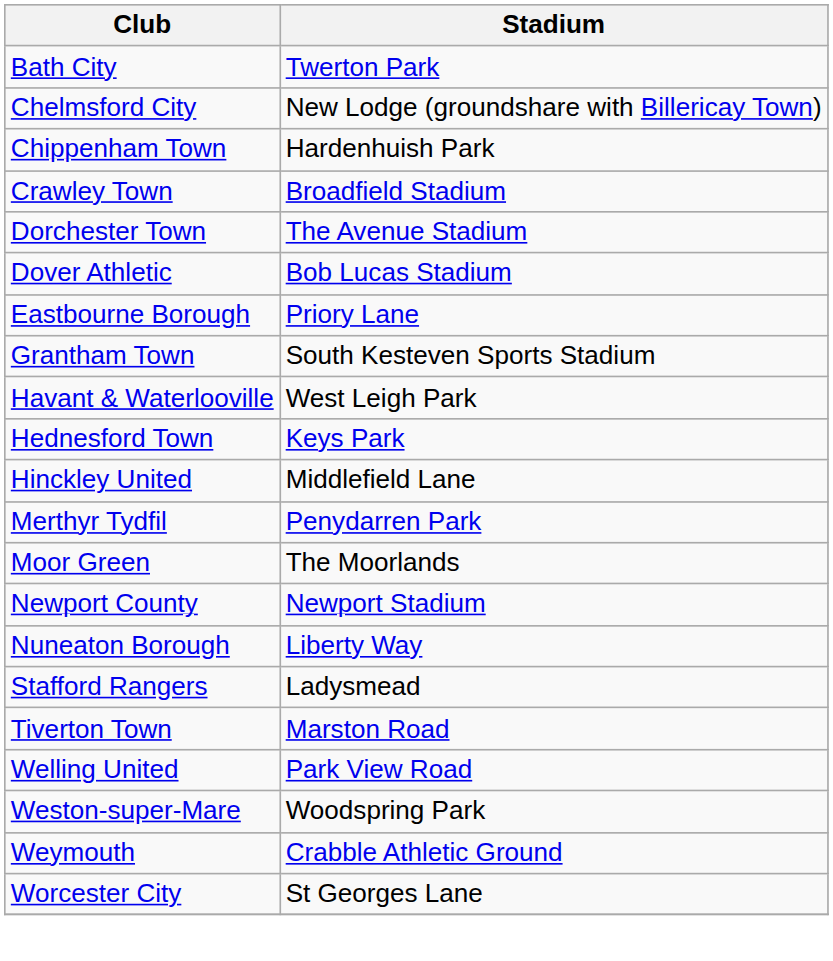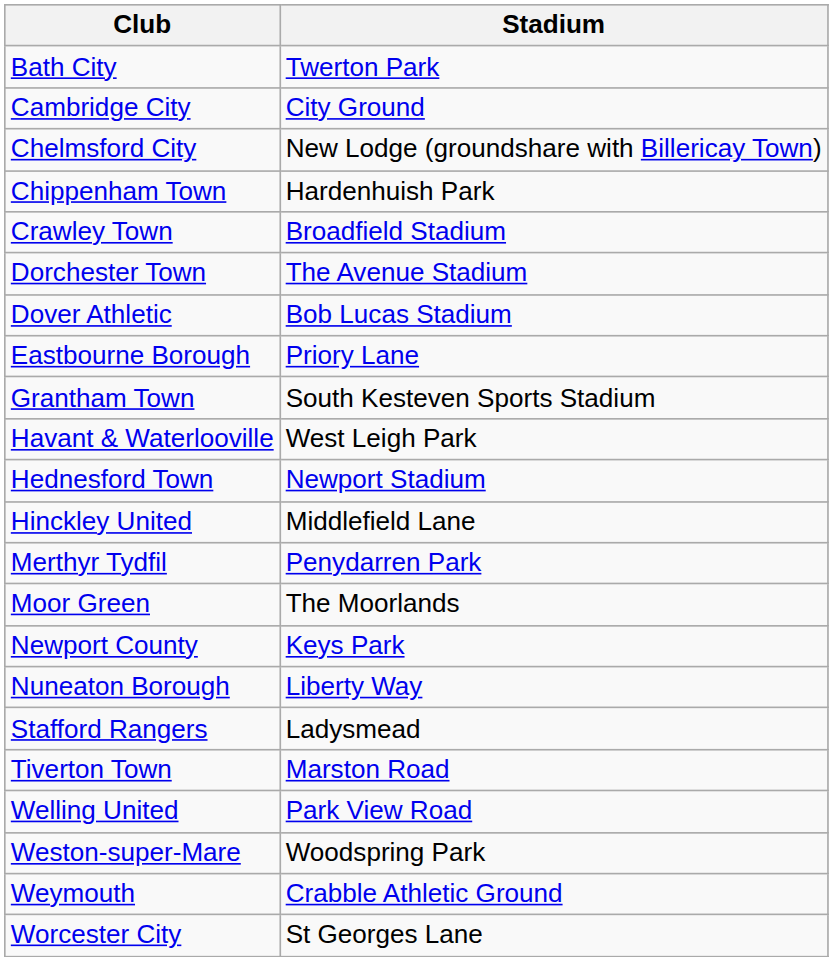 <table class="wikitable sortable">
 <tr>
 <th>Club</th>
 <th>Stadium</th>
 </tr>
 <tr>
 <td><a href='#'>Bath City</a></td>
 <td><a href='#'>Twerton Park</a></td>
+</tr>
+<tr>
+<td><a href='#'>Cambridge City</a></td>
+<td><a href='#'>City Ground</a></td>
 </tr>
 <tr>
 <td><a href='#'>Chelmsford City</a></td>
 <td>New Lodge (groundshare with <a href='#'>Billericay Town</a>)</td>
 </tr>
 <tr>
 <td><a href='#'>Chippenham Town</a></td>
 <td>Hardenhuish Park</td>
 </tr>
 <tr>
 <td><a href='#'>Crawley Town</a></td>
 <td><a href='#'>Broadfield Stadium</a></td>
 </tr>
 <tr>
 <td><a href='#'>Dorchester Town</a></td>
 <td><a href='#'>The Avenue Stadium</a></td>
 </tr>
 <tr>
 <td><a href='#'>Dover Athletic</a></td>
 <td><a href='#'>Bob Lucas Stadium</a></td>
 </tr>
 <tr>
 <td><a href='#'>Eastbourne Borough</a></td>
 <td><a href='#'>Priory Lane</a></td>
 </tr>
 <tr>
 <td><a href='#'>Grantham Town</a></td>
 <td>South Kesteven Sports Stadium</td>
 </tr>
 <tr>
 <td><a href='#'>Havant & Waterlooville</a></td>
 <td>West Leigh Park</td>
 </tr>
 <tr>
 <td><a href='#'>Hednesford Town</a></td>
-<td><a href='#'>Keys Park</a></td>
+<td><a href='#'>Newport Stadium</a></td>
 </tr>
 <tr>
 <td><a href='#'>Hinckley United</a></td>
 <td>Middlefield Lane</td>
 </tr>
 <tr>
 <td><a href='#'>Merthyr Tydfil</a></td>
 <td><a href='#'>Penydarren Park</a></td>
 </tr>
 <tr>
 <td><a href='#'>Moor Green</a></td>
 <td>The Moorlands</td>
 </tr>
 <tr>
 <td><a href='#'>Newport County</a></td>
-<td><a href='#'>Newport Stadium</a></td>
+<td><a href='#'>Keys Park</a></td>
 </tr>
 <tr>
 <td><a href='#'>Nuneaton Borough</a></td>
 <td><a href='#'>Liberty Way</a></td>
 </tr>
 <tr>
 <td><a href='#'>Stafford Rangers</a></td>
 <td>Ladysmead</td>
 </tr>
 <tr>
 <td><a href='#'>Tiverton Town</a></td>
 <td><a href='#'>Marston Road</a></td>
 </tr>
 <tr>
 <td><a href='#'>Welling United</a></td>
 <td><a href='#'>Park View Road</a></td>
 </tr>
 <tr>
 <td><a href='#'>Weston-super-Mare</a></td>
 <td>Woodspring Park</td>
 </tr>
 <tr>
 <td><a href='#'>Weymouth</a></td>
 <td><a href='#'>Crabble Athletic Ground</a></td>
 </tr>
 <tr>
 <td><a href='#'>Worcester City</a></td>
 <td>St Georges Lane</td>
 </tr>
 <tr>
 </tr>
 </table>
